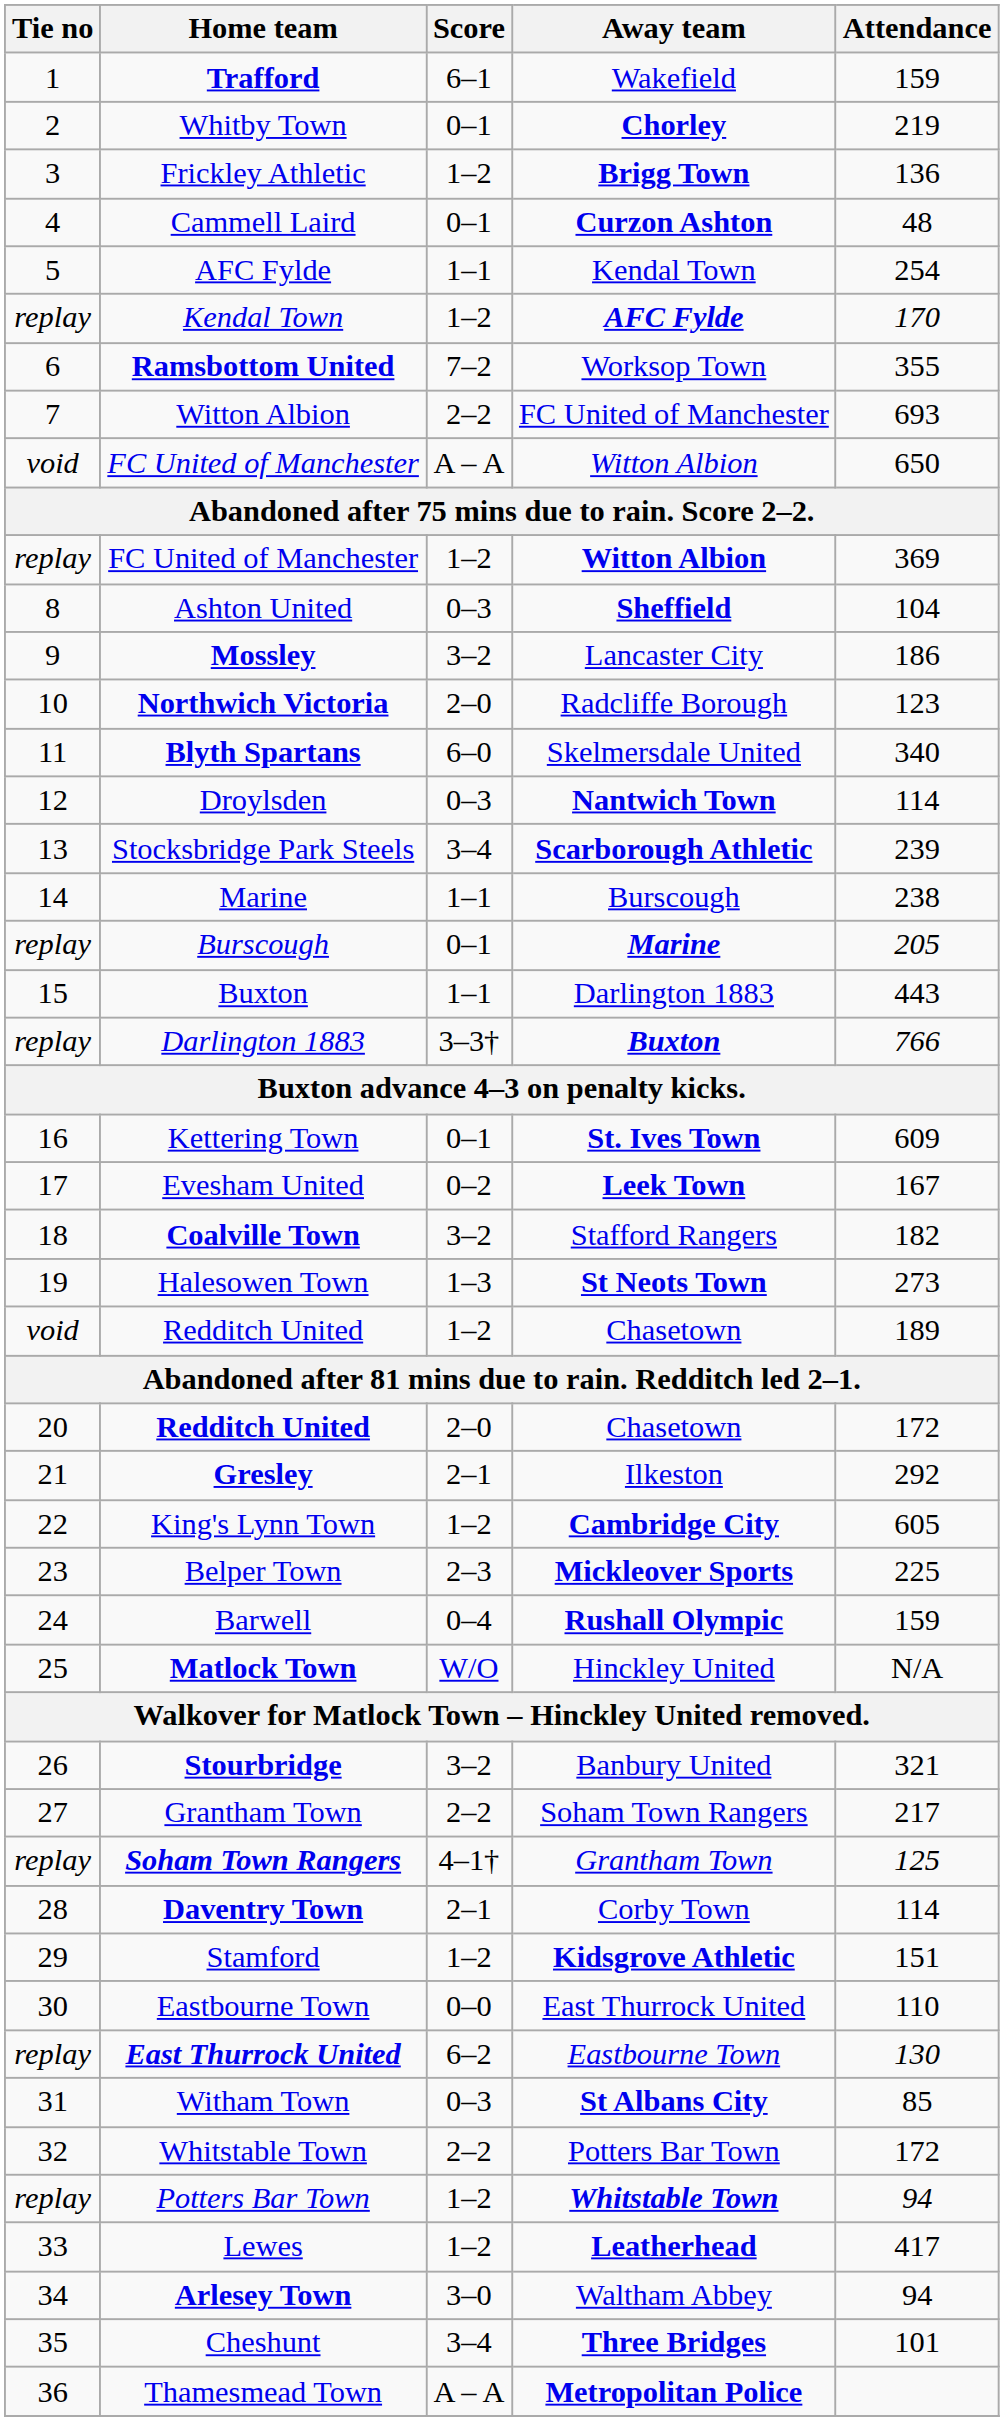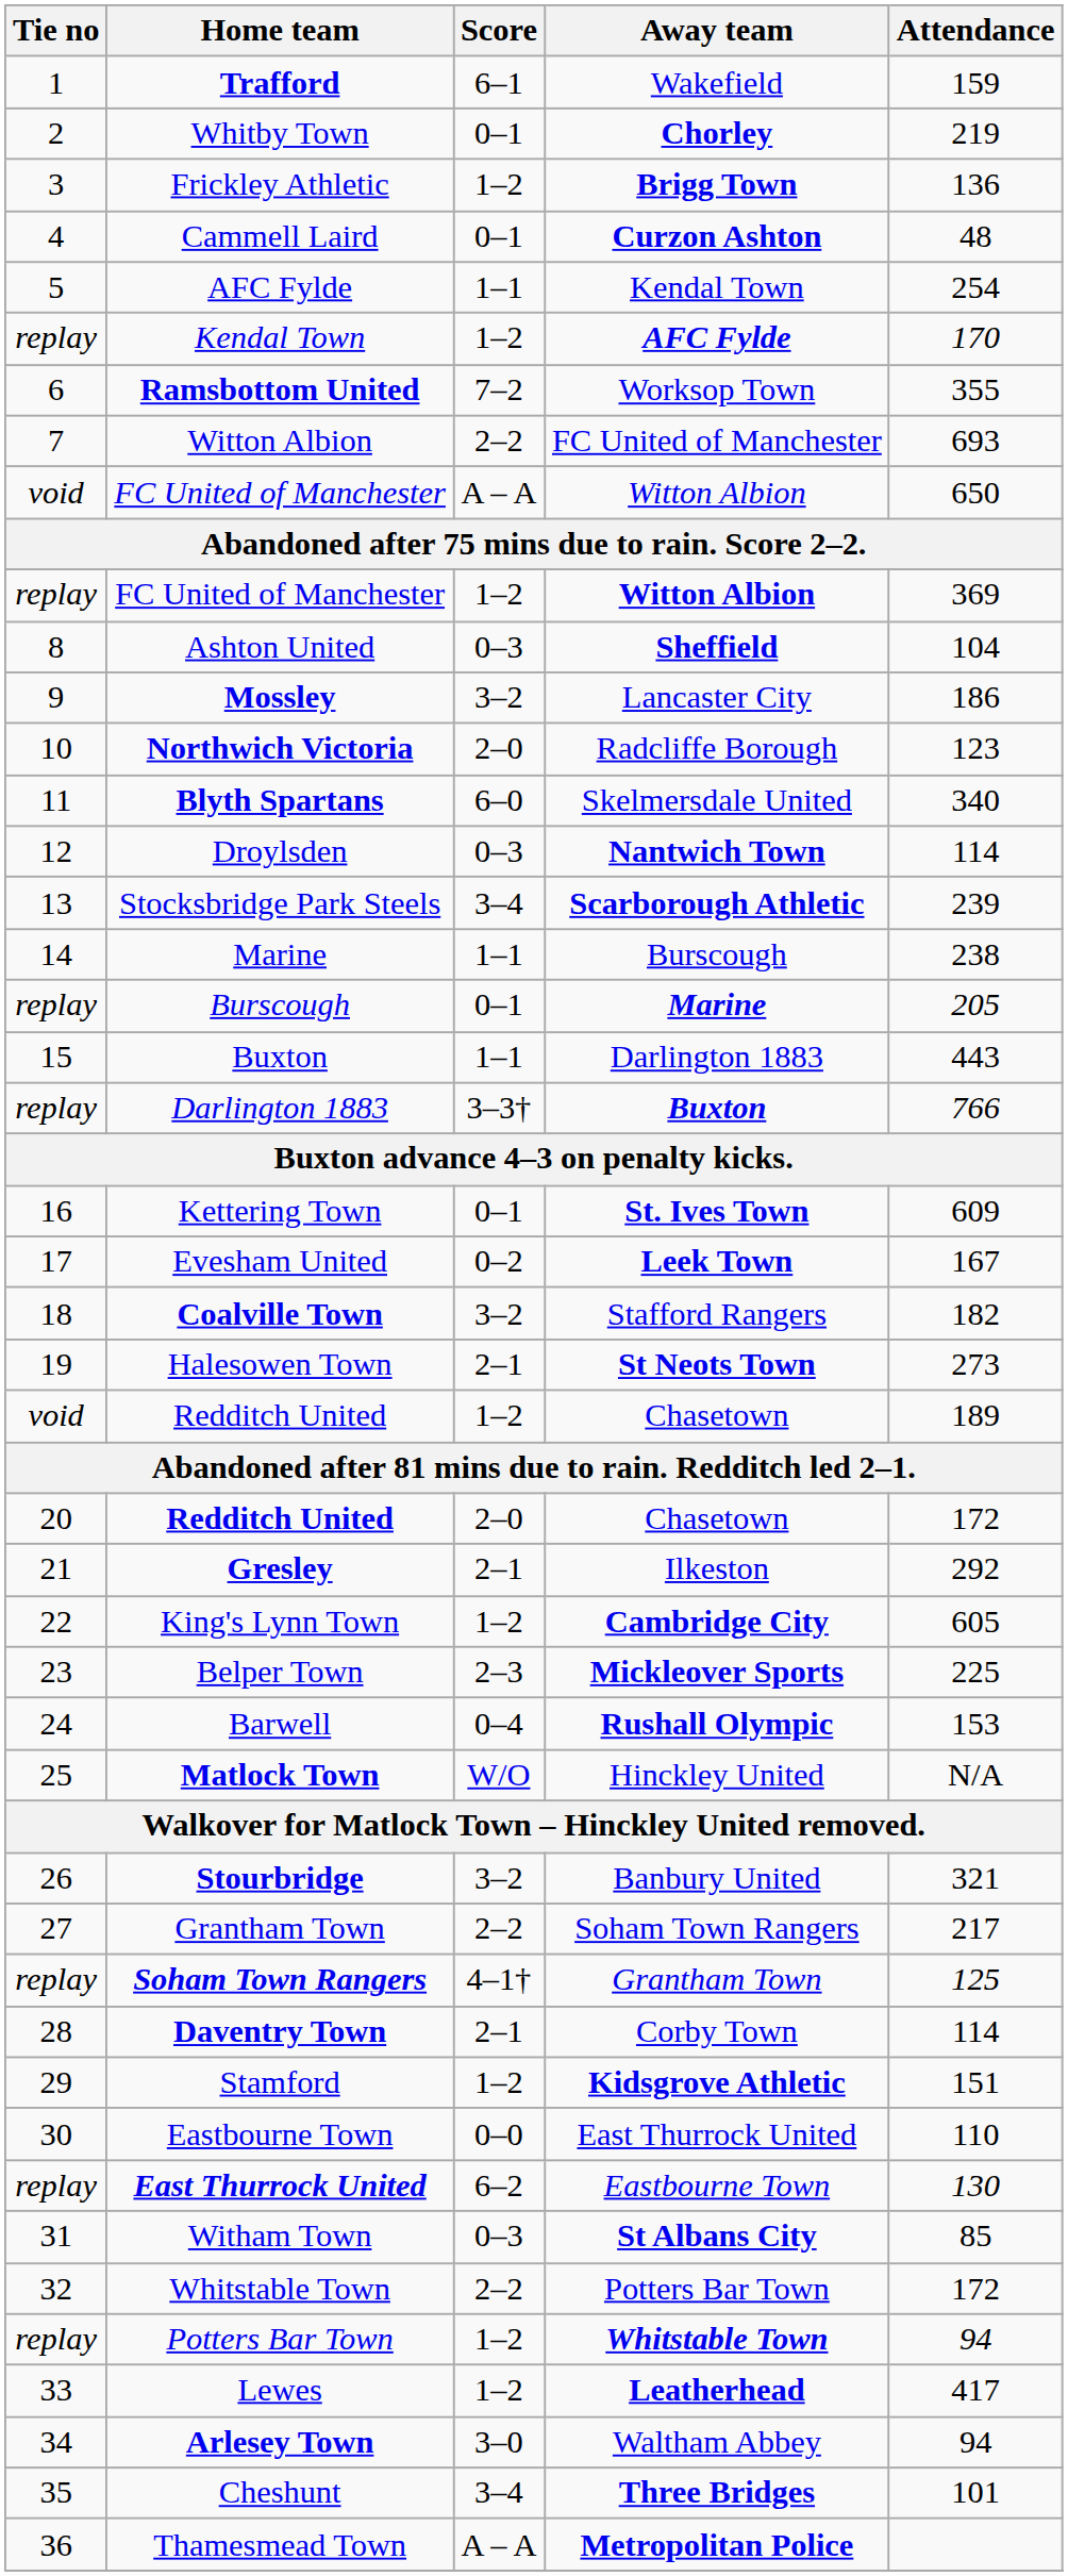 <table class="wikitable" style="text-align:center">
 <tr>
 <th>Tie no</th>
 <th>Home team</th>
 <th>Score</th>
 <th>Away team</th>
 <th>Attendance</th>
 </tr>
 <tr>
 <td>1</td>
 <td><strong><a href='#'>Trafford</a></strong></td>
 <td>6–1</td>
 <td><a href='#'>Wakefield</a></td>
 <td>159</td>
 </tr>
 <tr>
 <td>2</td>
 <td><a href='#'>Whitby Town</a></td>
 <td>0–1</td>
 <td><strong><a href='#'>Chorley</a></strong></td>
 <td>219</td>
 </tr>
 <tr>
 <td>3</td>
 <td><a href='#'>Frickley Athletic</a></td>
 <td>1–2</td>
 <td><strong><a href='#'>Brigg Town</a></strong></td>
 <td>136</td>
 </tr>
 <tr>
 <td>4</td>
 <td><a href='#'>Cammell Laird</a></td>
 <td>0–1</td>
 <td><strong><a href='#'>Curzon Ashton</a></strong></td>
 <td>48</td>
 </tr>
 <tr>
 <td>5</td>
 <td><a href='#'>AFC Fylde</a></td>
 <td>1–1</td>
 <td><a href='#'>Kendal Town</a></td>
 <td>254</td>
 </tr>
 <tr>
 <td><em>replay</em></td>
 <td><em><a href='#'>Kendal Town</a></em></td>
 <td>1–2</td>
 <td><strong><em><a href='#'>AFC Fylde</a></em></strong></td>
 <td><em>170</em></td>
 </tr>
 <tr>
 <td>6</td>
 <td><strong><a href='#'>Ramsbottom United</a></strong></td>
 <td>7–2</td>
 <td><a href='#'>Worksop Town</a></td>
 <td>355</td>
 </tr>
 <tr>
 <td>7</td>
 <td><a href='#'>Witton Albion</a></td>
 <td>2–2</td>
 <td><a href='#'>FC United of Manchester</a></td>
 <td>693</td>
 </tr>
 <tr>
 <td><em>void</em></td>
 <td><em><a href='#'>FC United of Manchester</a></em></td>
 <td>A – A</td>
 <td><em><a href='#'>Witton Albion</a></em></td>
 <td>650</td>
 </tr>
 <tr>
 <th colspan="5">Abandoned after 75 mins due to rain. Score 2–2.</th>
 </tr>
 <tr>
 <td><em>replay</em></td>
 <td><a href='#'>FC United of Manchester</a></td>
 <td>1–2</td>
 <td><strong><a href='#'>Witton Albion</a></strong></td>
 <td>369</td>
 </tr>
 <tr>
 <td>8</td>
 <td><a href='#'>Ashton United</a></td>
 <td>0–3</td>
 <td><strong><a href='#'>Sheffield</a></strong></td>
 <td>104</td>
 </tr>
 <tr>
 <td>9</td>
 <td><strong><a href='#'>Mossley</a></strong></td>
 <td>3–2</td>
 <td><a href='#'>Lancaster City</a></td>
 <td>186</td>
 </tr>
 <tr>
 <td>10</td>
 <td><strong><a href='#'>Northwich Victoria</a></strong></td>
 <td>2–0</td>
 <td><a href='#'>Radcliffe Borough</a></td>
 <td>123</td>
 </tr>
 <tr>
 <td>11</td>
 <td><strong><a href='#'>Blyth Spartans</a></strong></td>
 <td>6–0</td>
 <td><a href='#'>Skelmersdale United</a></td>
 <td>340</td>
 </tr>
 <tr>
 <td>12</td>
 <td><a href='#'>Droylsden</a></td>
 <td>0–3</td>
 <td><strong><a href='#'>Nantwich Town</a></strong></td>
 <td>114</td>
 </tr>
 <tr>
 <td>13</td>
 <td><a href='#'>Stocksbridge Park Steels</a></td>
 <td>3–4</td>
 <td><strong><a href='#'>Scarborough Athletic</a></strong></td>
 <td>239</td>
 </tr>
 <tr>
 <td>14</td>
 <td><a href='#'>Marine</a></td>
 <td>1–1</td>
 <td><a href='#'>Burscough</a></td>
 <td>238</td>
 </tr>
 <tr>
 <td><em>replay</em></td>
 <td><em><a href='#'>Burscough</a></em></td>
 <td>0–1</td>
 <td><strong><em><a href='#'>Marine</a></em></strong></td>
 <td><em>205</em></td>
 </tr>
 <tr>
 <td>15</td>
 <td><a href='#'>Buxton</a></td>
 <td>1–1</td>
 <td><a href='#'>Darlington 1883</a></td>
 <td>443</td>
 </tr>
 <tr>
 <td><em>replay</em></td>
 <td><em><a href='#'>Darlington 1883</a></em></td>
 <td>3–3†</td>
 <td><strong><em><a href='#'>Buxton</a></em></strong></td>
 <td><em>766</em></td>
 </tr>
 <tr>
 <th colspan="5">Buxton advance 4–3 on penalty kicks.</th>
 </tr>
 <tr>
 <td>16</td>
 <td><a href='#'>Kettering Town</a></td>
 <td>0–1</td>
 <td><strong><a href='#'>St. Ives Town</a></strong></td>
 <td>609</td>
 </tr>
 <tr>
 <td>17</td>
 <td><a href='#'>Evesham United</a></td>
 <td>0–2</td>
 <td><strong><a href='#'>Leek Town</a></strong></td>
 <td>167</td>
 </tr>
 <tr>
 <td>18</td>
 <td><strong><a href='#'>Coalville Town</a></strong></td>
 <td>3–2</td>
 <td><a href='#'>Stafford Rangers</a></td>
 <td>182</td>
 </tr>
 <tr>
 <td>19</td>
 <td><a href='#'>Halesowen Town</a></td>
-<td>1–3</td>
+<td>2–1</td>
 <td><strong><a href='#'>St Neots Town</a></strong></td>
 <td>273</td>
 </tr>
 <tr>
 <td><em>void</em></td>
 <td><a href='#'>Redditch United</a></td>
 <td>1–2</td>
 <td><a href='#'>Chasetown</a></td>
 <td>189</td>
 </tr>
 <tr>
 <th colspan="5">Abandoned after 81 mins due to rain. Redditch led 2–1.</th>
 </tr>
 <tr>
 <td>20</td>
 <td><strong><a href='#'>Redditch United</a></strong></td>
 <td>2–0</td>
 <td><a href='#'>Chasetown</a></td>
 <td>172</td>
 </tr>
 <tr>
 <td>21</td>
 <td><strong><a href='#'>Gresley</a></strong></td>
 <td>2–1</td>
 <td><a href='#'>Ilkeston</a></td>
 <td>292</td>
 </tr>
 <tr>
 <td>22</td>
 <td><a href='#'>King's Lynn Town</a></td>
 <td>1–2</td>
 <td><strong><a href='#'>Cambridge City</a></strong></td>
 <td>605</td>
 </tr>
 <tr>
 <td>23</td>
 <td><a href='#'>Belper Town</a></td>
 <td>2–3</td>
 <td><strong><a href='#'>Mickleover Sports</a></strong></td>
 <td>225</td>
 </tr>
 <tr>
 <td>24</td>
 <td><a href='#'>Barwell</a></td>
 <td>0–4</td>
 <td><strong><a href='#'>Rushall Olympic</a></strong></td>
-<td>159</td>
+<td>153</td>
 </tr>
 <tr>
 <td>25</td>
 <td><strong><a href='#'>Matlock Town</a></strong></td>
 <td><a href='#'>W/O</a></td>
 <td><a href='#'>Hinckley United</a></td>
 <td>N/A</td>
 </tr>
 <tr>
 <th colspan="5">Walkover for Matlock Town – Hinckley United removed.</th>
 </tr>
 <tr>
 <td>26</td>
 <td><strong><a href='#'>Stourbridge</a></strong></td>
 <td>3–2</td>
 <td><a href='#'>Banbury United</a></td>
 <td>321</td>
 </tr>
 <tr>
 <td>27</td>
 <td><a href='#'>Grantham Town</a></td>
 <td>2–2</td>
 <td><a href='#'>Soham Town Rangers</a></td>
 <td>217</td>
 </tr>
 <tr>
 <td><em>replay</em></td>
 <td><strong><em><a href='#'>Soham Town Rangers</a></em></strong></td>
 <td>4–1†</td>
 <td><em><a href='#'>Grantham Town</a></em></td>
 <td><em>125</em></td>
 </tr>
 <tr>
 <td>28</td>
 <td><strong><a href='#'>Daventry Town</a></strong></td>
 <td>2–1</td>
 <td><a href='#'>Corby Town</a></td>
 <td>114</td>
 </tr>
 <tr>
 <td>29</td>
 <td><a href='#'>Stamford</a></td>
 <td>1–2</td>
 <td><strong><a href='#'>Kidsgrove Athletic</a></strong></td>
 <td>151</td>
 </tr>
 <tr>
 <td>30</td>
 <td><a href='#'>Eastbourne Town</a></td>
 <td>0–0</td>
 <td><a href='#'>East Thurrock United</a></td>
 <td>110</td>
 </tr>
 <tr>
 <td><em>replay</em></td>
 <td><strong><em><a href='#'>East Thurrock United</a></em></strong></td>
 <td>6–2</td>
 <td><em><a href='#'>Eastbourne Town</a></em></td>
 <td><em>130</em></td>
 </tr>
 <tr>
 <td>31</td>
 <td><a href='#'>Witham Town</a></td>
 <td>0–3</td>
 <td><strong><a href='#'>St Albans City</a></strong></td>
 <td>85</td>
 </tr>
 <tr>
 <td>32</td>
 <td><a href='#'>Whitstable Town</a></td>
 <td>2–2</td>
 <td><a href='#'>Potters Bar Town</a></td>
 <td>172</td>
 </tr>
 <tr>
 <td><em>replay</em></td>
 <td><em><a href='#'>Potters Bar Town</a></em></td>
 <td>1–2</td>
 <td><strong><em><a href='#'>Whitstable Town</a></em></strong></td>
 <td><em>94</em></td>
 </tr>
 <tr>
 <td>33</td>
 <td><a href='#'>Lewes</a></td>
 <td>1–2</td>
 <td><strong><a href='#'>Leatherhead</a></strong></td>
 <td>417</td>
 </tr>
 <tr>
 <td>34</td>
 <td><strong><a href='#'>Arlesey Town</a></strong></td>
 <td>3–0</td>
 <td><a href='#'>Waltham Abbey</a></td>
 <td>94</td>
 </tr>
 <tr>
 <td>35</td>
 <td><a href='#'>Cheshunt</a></td>
 <td>3–4</td>
 <td><strong><a href='#'>Three Bridges</a></strong></td>
 <td>101</td>
 </tr>
 <tr>
 <td>36</td>
 <td><a href='#'>Thamesmead Town</a></td>
 <td>A – A</td>
 <td><strong><a href='#'>Metropolitan Police</a></strong></td>
 <td></td>
 </tr>
 <tr>
 </tr>
 </table>
